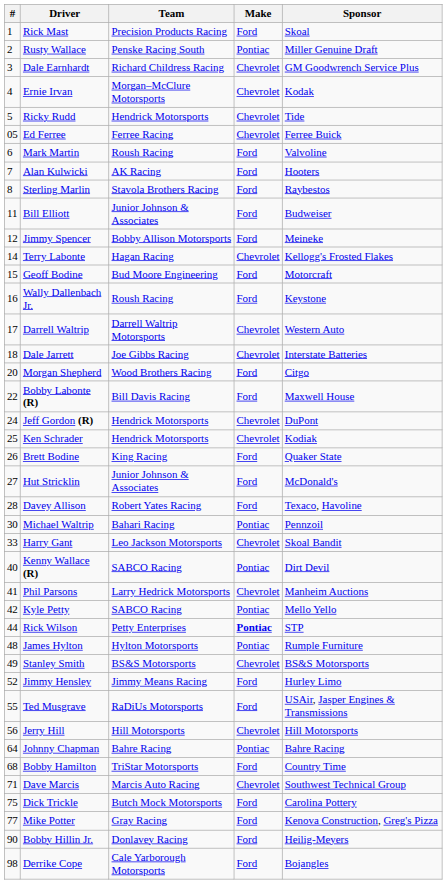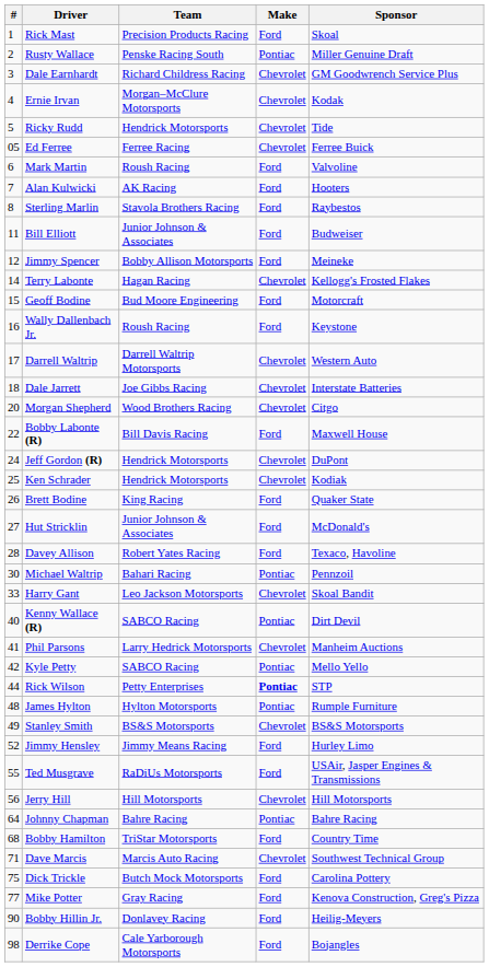 <table class="wikitable" style="font-size:95%">
 <tr>
 <th>#</th>
 <th>Driver</th>
 <th>Team</th>
 <th>Make</th>
 <th>Sponsor</th>
 </tr>
 <tr>
 <td>1</td>
 <td><a href='#'>Rick Mast</a></td>
 <td><a href='#'>Precision Products Racing</a></td>
 <td><a href='#'>Ford</a></td>
 <td><a href='#'>Skoal</a></td>
 </tr>
 <tr>
 <td>2</td>
 <td><a href='#'>Rusty Wallace</a></td>
 <td><a href='#'>Penske Racing South</a></td>
 <td><a href='#'>Pontiac</a></td>
 <td><a href='#'>Miller Genuine Draft</a></td>
 </tr>
 <tr>
 <td>3</td>
 <td><a href='#'>Dale Earnhardt</a></td>
 <td><a href='#'>Richard Childress Racing</a></td>
 <td><a href='#'>Chevrolet</a></td>
 <td><a href='#'>GM Goodwrench Service Plus</a></td>
 </tr>
 <tr>
 <td>4</td>
 <td><a href='#'>Ernie Irvan</a></td>
 <td><a href='#'>Morgan–McClure Motorsports</a></td>
 <td><a href='#'>Chevrolet</a></td>
 <td><a href='#'>Kodak</a></td>
 </tr>
 <tr>
 <td>5</td>
 <td><a href='#'>Ricky Rudd</a></td>
 <td><a href='#'>Hendrick Motorsports</a></td>
 <td><a href='#'>Chevrolet</a></td>
 <td><a href='#'>Tide</a></td>
 </tr>
 <tr>
 <td>05</td>
 <td><a href='#'>Ed Ferree</a></td>
 <td><a href='#'>Ferree Racing</a></td>
 <td><a href='#'>Chevrolet</a></td>
 <td><a href='#'>Ferree Buick</a></td>
 </tr>
 <tr>
 <td>6</td>
 <td><a href='#'>Mark Martin</a></td>
 <td><a href='#'>Roush Racing</a></td>
 <td><a href='#'>Ford</a></td>
 <td><a href='#'>Valvoline</a></td>
 </tr>
 <tr>
 <td>7</td>
 <td><a href='#'>Alan Kulwicki</a></td>
 <td><a href='#'>AK Racing</a></td>
 <td><a href='#'>Ford</a></td>
 <td><a href='#'>Hooters</a></td>
 </tr>
 <tr>
 <td>8</td>
 <td><a href='#'>Sterling Marlin</a></td>
 <td><a href='#'>Stavola Brothers Racing</a></td>
 <td><a href='#'>Ford</a></td>
 <td><a href='#'>Raybestos</a></td>
 </tr>
 <tr>
 <td>11</td>
 <td><a href='#'>Bill Elliott</a></td>
 <td><a href='#'>Junior Johnson & Associates</a></td>
 <td><a href='#'>Ford</a></td>
 <td><a href='#'>Budweiser</a></td>
 </tr>
 <tr>
 <td>12</td>
 <td><a href='#'>Jimmy Spencer</a></td>
 <td><a href='#'>Bobby Allison Motorsports</a></td>
 <td><a href='#'>Ford</a></td>
 <td><a href='#'>Meineke</a></td>
 </tr>
 <tr>
 <td>14</td>
 <td><a href='#'>Terry Labonte</a></td>
 <td><a href='#'>Hagan Racing</a></td>
 <td><a href='#'>Chevrolet</a></td>
 <td><a href='#'>Kellogg's Frosted Flakes</a></td>
 </tr>
 <tr>
 <td>15</td>
 <td><a href='#'>Geoff Bodine</a></td>
 <td><a href='#'>Bud Moore Engineering</a></td>
 <td><a href='#'>Ford</a></td>
 <td><a href='#'>Motorcraft</a></td>
 </tr>
 <tr>
 <td>16</td>
 <td><a href='#'>Wally Dallenbach Jr.</a></td>
 <td><a href='#'>Roush Racing</a></td>
 <td><a href='#'>Ford</a></td>
 <td><a href='#'>Keystone</a></td>
 </tr>
 <tr>
 <td>17</td>
 <td><a href='#'>Darrell Waltrip</a></td>
 <td><a href='#'>Darrell Waltrip Motorsports</a></td>
 <td><a href='#'>Chevrolet</a></td>
 <td><a href='#'>Western Auto</a></td>
 </tr>
 <tr>
 <td>18</td>
 <td><a href='#'>Dale Jarrett</a></td>
 <td><a href='#'>Joe Gibbs Racing</a></td>
 <td><a href='#'>Chevrolet</a></td>
 <td><a href='#'>Interstate Batteries</a></td>
 </tr>
 <tr>
 <td>20</td>
 <td><a href='#'>Morgan Shepherd</a></td>
 <td><a href='#'>Wood Brothers Racing</a></td>
-<td><a href='#'>Ford</a></td>
+<td><a href='#'>Chevrolet</a></td>
 <td><a href='#'>Citgo</a></td>
 </tr>
 <tr>
 <td>22</td>
 <td><a href='#'>Bobby Labonte</a> <strong>(R)</strong></td>
 <td><a href='#'>Bill Davis Racing</a></td>
 <td><a href='#'>Ford</a></td>
 <td><a href='#'>Maxwell House</a></td>
 </tr>
 <tr>
 <td>24</td>
 <td><a href='#'>Jeff Gordon</a> <strong>(R)</strong></td>
 <td><a href='#'>Hendrick Motorsports</a></td>
 <td><a href='#'>Chevrolet</a></td>
 <td><a href='#'>DuPont</a></td>
 </tr>
 <tr>
 <td>25</td>
 <td><a href='#'>Ken Schrader</a></td>
 <td><a href='#'>Hendrick Motorsports</a></td>
 <td><a href='#'>Chevrolet</a></td>
 <td><a href='#'>Kodiak</a></td>
 </tr>
 <tr>
 <td>26</td>
 <td><a href='#'>Brett Bodine</a></td>
 <td><a href='#'>King Racing</a></td>
 <td><a href='#'>Ford</a></td>
 <td><a href='#'>Quaker State</a></td>
 </tr>
 <tr>
 <td>27</td>
 <td><a href='#'>Hut Stricklin</a></td>
 <td><a href='#'>Junior Johnson & Associates</a></td>
 <td><a href='#'>Ford</a></td>
 <td><a href='#'>McDonald's</a></td>
 </tr>
 <tr>
 <td>28</td>
 <td><a href='#'>Davey Allison</a></td>
 <td><a href='#'>Robert Yates Racing</a></td>
 <td><a href='#'>Ford</a></td>
 <td><a href='#'>Texaco</a>, <a href='#'>Havoline</a></td>
 </tr>
 <tr>
 <td>30</td>
 <td><a href='#'>Michael Waltrip</a></td>
 <td><a href='#'>Bahari Racing</a></td>
 <td><a href='#'>Pontiac</a></td>
 <td><a href='#'>Pennzoil</a></td>
 </tr>
 <tr>
 <td>33</td>
 <td><a href='#'>Harry Gant</a></td>
 <td><a href='#'>Leo Jackson Motorsports</a></td>
 <td><a href='#'>Chevrolet</a></td>
 <td><a href='#'>Skoal Bandit</a></td>
 </tr>
 <tr>
 <td>40</td>
 <td><a href='#'>Kenny Wallace</a> <strong>(R)</strong></td>
 <td><a href='#'>SABCO Racing</a></td>
 <td><a href='#'>Pontiac</a></td>
 <td><a href='#'>Dirt Devil</a></td>
 </tr>
 <tr>
 <td>41</td>
 <td><a href='#'>Phil Parsons</a></td>
 <td><a href='#'>Larry Hedrick Motorsports</a></td>
 <td><a href='#'>Chevrolet</a></td>
 <td><a href='#'>Manheim Auctions</a></td>
 </tr>
 <tr>
 <td>42</td>
 <td><a href='#'>Kyle Petty</a></td>
 <td><a href='#'>SABCO Racing</a></td>
 <td><a href='#'>Pontiac</a></td>
 <td><a href='#'>Mello Yello</a></td>
 </tr>
 <tr>
 <td>44</td>
 <td><a href='#'>Rick Wilson</a></td>
 <td><a href='#'>Petty Enterprises</a></td>
 <td><strong><a href='#'>Pontiac</a></strong></td>
 <td><a href='#'>STP</a></td>
 </tr>
 <tr>
 <td>48</td>
 <td><a href='#'>James Hylton</a></td>
 <td><a href='#'>Hylton Motorsports</a></td>
 <td><a href='#'>Pontiac</a></td>
 <td><a href='#'>Rumple Furniture</a></td>
 </tr>
 <tr>
 <td>49</td>
 <td><a href='#'>Stanley Smith</a></td>
 <td><a href='#'>BS&S Motorsports</a></td>
 <td><a href='#'>Chevrolet</a></td>
 <td><a href='#'>BS&S Motorsports</a></td>
 </tr>
 <tr>
 <td>52</td>
 <td><a href='#'>Jimmy Hensley</a></td>
 <td><a href='#'>Jimmy Means Racing</a></td>
 <td><a href='#'>Ford</a></td>
 <td><a href='#'>Hurley Limo</a></td>
 </tr>
 <tr>
 <td>55</td>
 <td><a href='#'>Ted Musgrave</a></td>
 <td><a href='#'>RaDiUs Motorsports</a></td>
 <td><a href='#'>Ford</a></td>
 <td><a href='#'>USAir</a>, <a href='#'>Jasper Engines & Transmissions</a></td>
 </tr>
 <tr>
 <td>56</td>
 <td><a href='#'>Jerry Hill</a></td>
 <td><a href='#'>Hill Motorsports</a></td>
 <td><a href='#'>Chevrolet</a></td>
 <td><a href='#'>Hill Motorsports</a></td>
 </tr>
 <tr>
 <td>64</td>
 <td><a href='#'>Johnny Chapman</a></td>
 <td><a href='#'>Bahre Racing</a></td>
 <td><a href='#'>Pontiac</a></td>
 <td><a href='#'>Bahre Racing</a></td>
 </tr>
 <tr>
 <td>68</td>
 <td><a href='#'>Bobby Hamilton</a></td>
 <td><a href='#'>TriStar Motorsports</a></td>
 <td><a href='#'>Ford</a></td>
 <td><a href='#'>Country Time</a></td>
 </tr>
 <tr>
 <td>71</td>
 <td><a href='#'>Dave Marcis</a></td>
 <td><a href='#'>Marcis Auto Racing</a></td>
 <td><a href='#'>Chevrolet</a></td>
 <td><a href='#'>Southwest Technical Group</a></td>
 </tr>
 <tr>
 <td>75</td>
 <td><a href='#'>Dick Trickle</a></td>
 <td><a href='#'>Butch Mock Motorsports</a></td>
 <td><a href='#'>Ford</a></td>
 <td><a href='#'>Carolina Pottery</a></td>
 </tr>
 <tr>
 <td>77</td>
 <td><a href='#'>Mike Potter</a></td>
 <td><a href='#'>Gray Racing</a></td>
 <td><a href='#'>Ford</a></td>
 <td><a href='#'>Kenova Construction</a>, <a href='#'>Greg's Pizza</a></td>
 </tr>
 <tr>
 <td>90</td>
 <td><a href='#'>Bobby Hillin Jr.</a></td>
 <td><a href='#'>Donlavey Racing</a></td>
 <td><a href='#'>Ford</a></td>
 <td><a href='#'>Heilig-Meyers</a></td>
 </tr>
 <tr>
 <td>98</td>
 <td><a href='#'>Derrike Cope</a></td>
 <td><a href='#'>Cale Yarborough Motorsports</a></td>
 <td><a href='#'>Ford</a></td>
 <td><a href='#'>Bojangles</a></td>
 </tr>
 </table>
